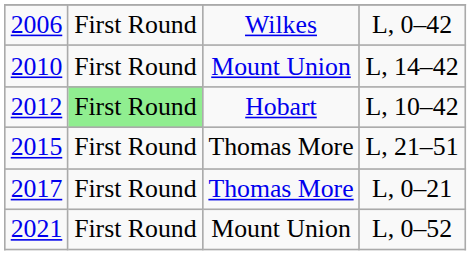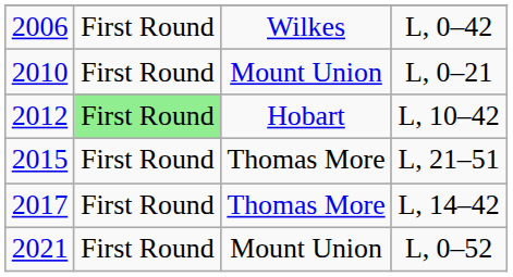 <table class="wikitable">
 <tr>
 </tr>
 <tr align="center">
 <td><a href='#'>2006</a></td>
 <td>First Round</td>
 <td><a href='#'>Wilkes</a></td>
 <td>L, 0–42</td>
 </tr>
 <tr align="center">
 <td><a href='#'>2010</a></td>
 <td>First Round</td>
 <td><a href='#'>Mount Union</a></td>
-<td>L, 14–42</td>
+<td>L, 0–21</td>
 </tr>
 <tr align="center">
 <td><a href='#'>2012</a></td>
 <td style="background: lightgreen;">First Round</td>
 <td><a href='#'>Hobart</a></td>
 <td>L, 10–42</td>
 </tr>
 <tr align="center">
 <td><a href='#'>2015</a></td>
 <td>First Round</td>
 <td>Thomas More</td>
 <td>L, 21–51</td>
 </tr>
 <tr align="center">
 <td><a href='#'>2017</a></td>
 <td>First Round</td>
 <td><a href='#'>Thomas More</a></td>
-<td>L, 0–21</td>
+<td>L, 14–42</td>
 </tr>
 <tr align="center">
 <td><a href='#'>2021</a></td>
 <td>First Round</td>
 <td>Mount Union</td>
 <td>L, 0–52</td>
 </tr>
 </table>
